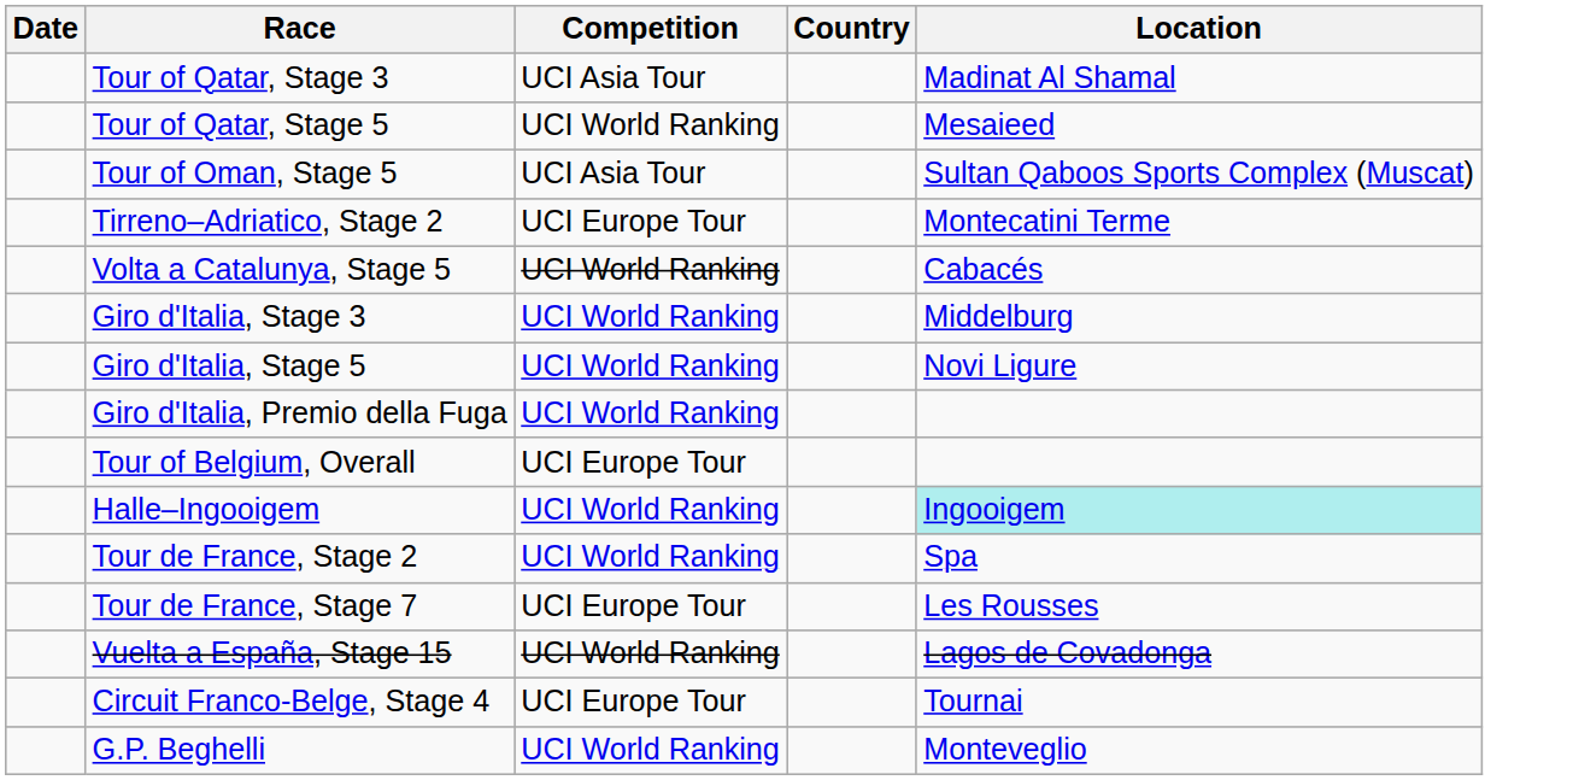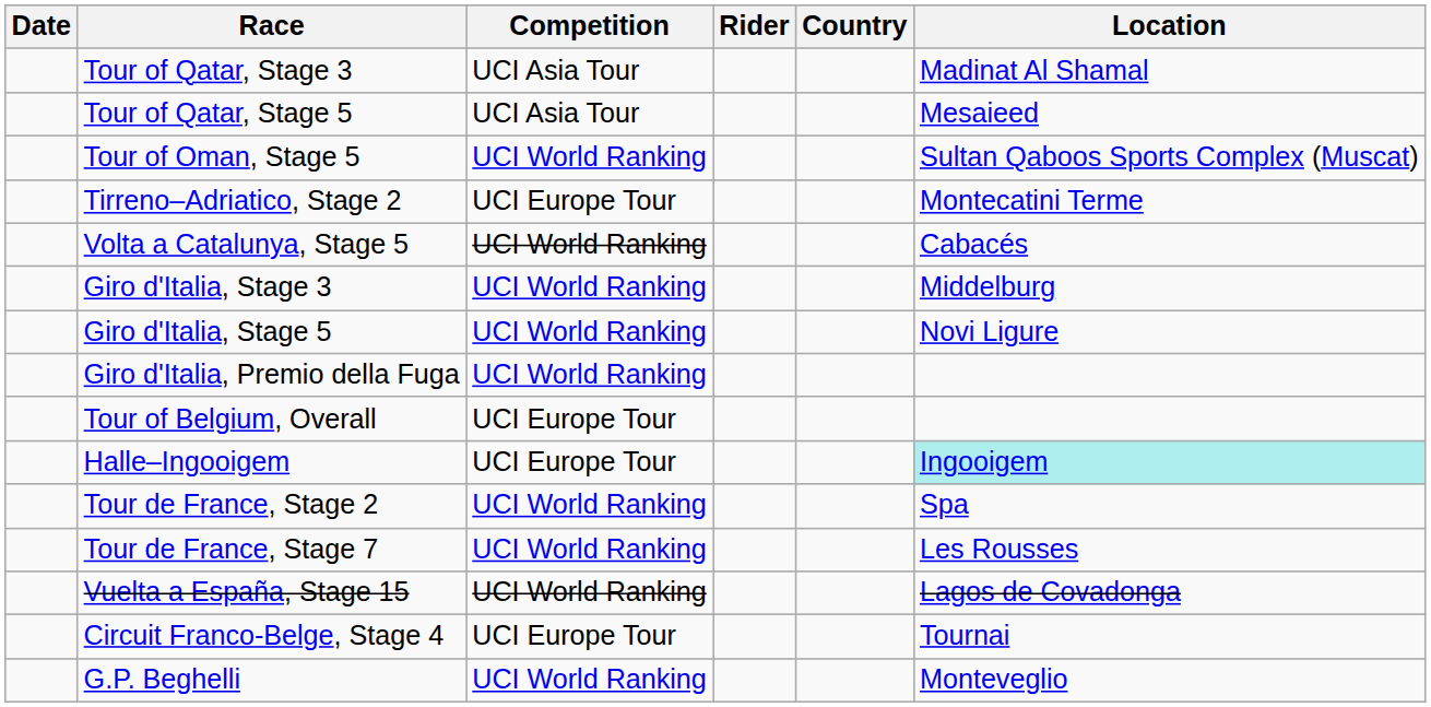 <table class="wikitable sortable">
 <tr>
 <th>Date</th>
 <th>Race</th>
 <th>Competition</th>
+<th>Rider</th>
 <th>Country</th>
 <th>Location</th>
 </tr>
 <tr>
 <td></td>
 <td><a href='#'>Tour of Qatar</a>, Stage 3</td>
 <td>UCI Asia Tour</td>
 <td></td>
+<td></td>
 <td><a href='#'>Madinat Al Shamal</a></td>
 </tr>
 <tr>
 <td></td>
 <td><a href='#'>Tour of Qatar</a>, Stage 5</td>
-<td>UCI World Ranking</td>
+<td>UCI Asia Tour</td>
+<td></td>
 <td></td>
 <td><a href='#'>Mesaieed</a></td>
 </tr>
 <tr>
 <td></td>
 <td><a href='#'>Tour of Oman</a>, Stage 5</td>
-<td>UCI Asia Tour</td>
+<td><a href='#'>UCI World Ranking</a></td>
+<td></td>
 <td></td>
 <td><a href='#'>Sultan Qaboos Sports Complex</a> (<a href='#'>Muscat</a>)</td>
 </tr>
 <tr>
 <td></td>
 <td><a href='#'>Tirreno–Adriatico</a>, Stage 2</td>
 <td>UCI Europe Tour</td>
 <td></td>
+<td></td>
 <td><a href='#'>Montecatini Terme</a></td>
 </tr>
 <tr>
 <td></td>
 <td><a href='#'>Volta a Catalunya</a>, Stage 5</td>
 <td><s>UCI World Ranking</s></td>
+<td></td>
 <td></td>
 <td><a href='#'>Cabacés</a></td>
 </tr>
 <tr>
 <td></td>
 <td><a href='#'>Giro d'Italia</a>, Stage 3</td>
 <td><a href='#'>UCI World Ranking</a></td>
 <td></td>
+<td></td>
 <td><a href='#'>Middelburg</a></td>
 </tr>
 <tr>
 <td></td>
 <td><a href='#'>Giro d'Italia</a>, Stage 5</td>
 <td><a href='#'>UCI World Ranking</a></td>
+<td></td>
 <td></td>
 <td><a href='#'>Novi Ligure</a></td>
 </tr>
 <tr>
 <td></td>
 <td><a href='#'>Giro d'Italia</a>, Premio della Fuga</td>
 <td><a href='#'>UCI World Ranking</a></td>
 <td></td>
 <td></td>
+<td></td>
 </tr>
 <tr>
 <td></td>
 <td><a href='#'>Tour of Belgium</a>, Overall</td>
 <td>UCI Europe Tour</td>
 <td></td>
 <td></td>
+<td></td>
 </tr>
 <tr>
 <td></td>
 <td><a href='#'>Halle–Ingooigem</a></td>
-<td><a href='#'>UCI World Ranking</a></td>
+<td>UCI Europe Tour</td>
+<td></td>
 <td></td>
 <td style="background: paleturquoise;"><a href='#'>Ingooigem</a></td>
 </tr>
 <tr>
 <td></td>
 <td><a href='#'>Tour de France</a>, Stage 2</td>
 <td><a href='#'>UCI World Ranking</a></td>
 <td></td>
+<td></td>
 <td><a href='#'>Spa</a></td>
 </tr>
 <tr>
 <td></td>
 <td><a href='#'>Tour de France</a>, Stage 7</td>
-<td>UCI Europe Tour</td>
+<td><a href='#'>UCI World Ranking</a></td>
+<td></td>
 <td></td>
 <td><a href='#'>Les Rousses</a></td>
 </tr>
 <tr>
 <td><s></s></td>
 <td><s><a href='#'>Vuelta a España</a>, Stage 15</s></td>
 <td><s>UCI World Ranking</s></td>
 <td><s></s></td>
+<td><s></s></td>
 <td><s><a href='#'>Lagos de Covadonga</a></s></td>
 </tr>
 <tr>
 <td></td>
 <td><a href='#'>Circuit Franco-Belge</a>, Stage 4</td>
 <td>UCI Europe Tour</td>
+<td></td>
 <td></td>
 <td><a href='#'>Tournai</a></td>
 </tr>
 <tr>
 <td></td>
 <td><a href='#'>G.P. Beghelli</a></td>
 <td><a href='#'>UCI World Ranking</a></td>
 <td></td>
+<td></td>
 <td><a href='#'>Monteveglio</a></td>
 </tr>
 </table>
